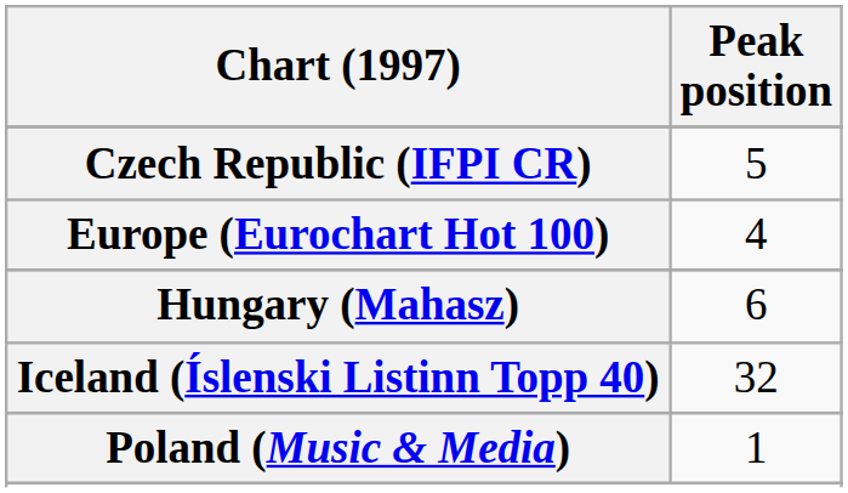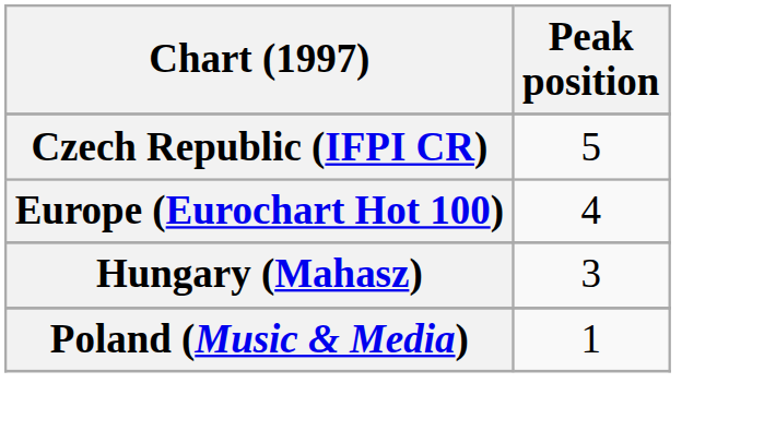 <table class="wikitable sortable plainrowheaders" style="text-align:center">
 <tr>
 <th>Chart (1997)</th>
 <th>Peak<br>position</th>
 </tr>
 <tr>
 </tr>
 <tr>
 </tr>
 <tr>
 </tr>
 <tr>
 </tr>
 <tr>
 </tr>
 <tr>
 </tr>
 <tr>
 <th scope="row">Czech Republic (<a href='#'>IFPI CR</a>)</th>
 <td>5</td>
 </tr>
 <tr>
 <th scope="row">Europe (<a href='#'>Eurochart Hot 100</a>)</th>
 <td>4</td>
 </tr>
 <tr>
 </tr>
 <tr>
 </tr>
 <tr>
 <th scope="row">Hungary (<a href='#'>Mahasz</a>)</th>
-<td>6</td>
-</tr>
-<tr>
-<th scope="row">Iceland (<a href='#'>Íslenski Listinn Topp 40</a>)</th>
-<td>32</td>
+<td>3</td>
 </tr>
 <tr>
 </tr>
 <tr>
 </tr>
 <tr>
 </tr>
 <tr>
 </tr>
 <tr>
 </tr>
 <tr>
 <th scope="row">Poland (<em><a href='#'>Music & Media</a></em>)</th>
 <td>1</td>
 </tr>
 <tr>
 </tr>
 <tr>
 </tr>
 <tr>
 </tr>
 <tr>
 </tr>
 <tr>
 </tr>
 <tr>
 </tr>
 </table>
